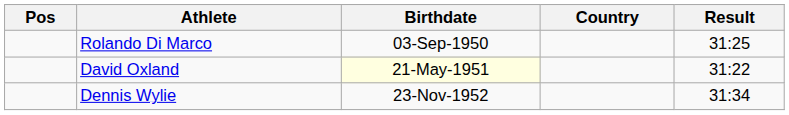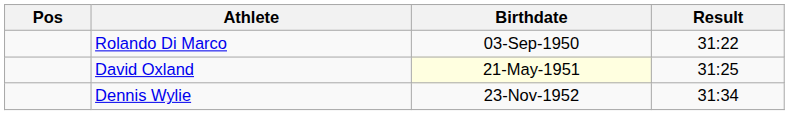 <table class="wikitable"  style="text-align:center; width:60%;">
 <tr>
 <th>Pos</th>
 <th>Athlete</th>
 <th>Birthdate</th>
-<th>Country</th>
 <th>Result</th>
 </tr>
 <tr>
 <td align=center></td>
 <td align=left><a href='#'>Rolando Di Marco</a></td>
 <td>03-Sep-1950</td>
-<td align=left></td>
-<td>31:25</td>
+<td>31:22</td>
 </tr>
 <tr>
 <td align=center></td>
 <td align=left><a href='#'>David Oxland</a></td>
 <td style="background: lightyellow;">21-May-1951</td>
-<td align=left></td>
-<td>31:22</td>
+<td>31:25</td>
 </tr>
 <tr>
 <td align=center></td>
 <td align=left><a href='#'>Dennis Wylie</a></td>
 <td>23-Nov-1952</td>
-<td align=left></td>
 <td>31:34</td>
 </tr>
 </table>
